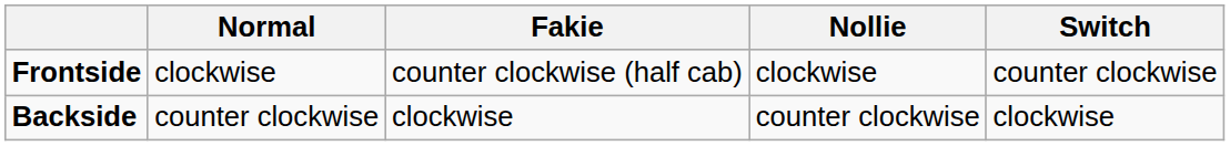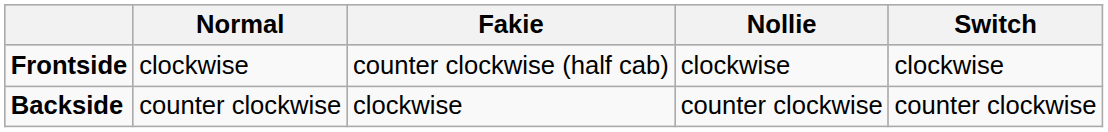 <table class="wikitable">
 <tr>
 <th></th>
 <th>Normal</th>
 <th>Fakie</th>
 <th>Nollie</th>
 <th>Switch</th>
 </tr>
 <tr>
 <td><strong>Frontside</strong></td>
 <td>clockwise</td>
 <td>counter clockwise (half cab)</td>
 <td>clockwise</td>
-<td>counter clockwise</td>
+<td>clockwise</td>
 </tr>
 <tr>
 <td><strong>Backside</strong></td>
 <td>counter clockwise</td>
 <td>clockwise</td>
 <td>counter clockwise</td>
-<td>clockwise</td>
+<td>counter clockwise</td>
 </tr>
 </table>
